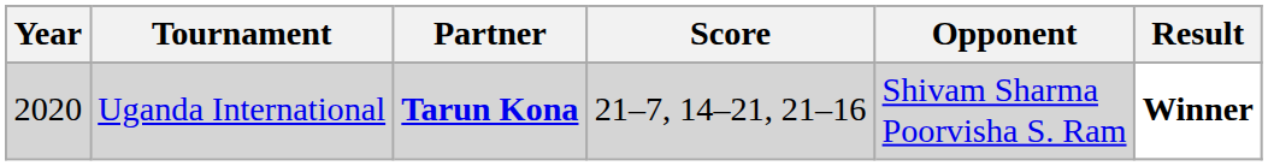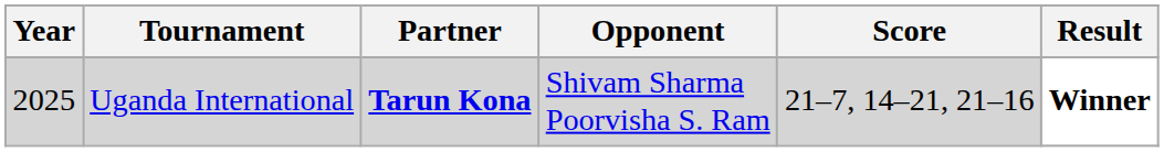 <table class="sortable wikitable" style="font-size: 90%;">
 <tr>
 <th>Year</th>
 <th>Tournament</th>
 <th>Partner</th>
+<th>Opponent</th>
 <th>Score</th>
-<th>Opponent</th>
 <th>Result</th>
 </tr>
 <tr style="background:#D5D5D5">
-<td align="center">2020</td>
+<td align="center">2025</td>
 <td align="left"><a href='#'>Uganda International</a></td>
 <td align="left"><strong> <a href='#'>Tarun Kona</a></strong></td>
+<td align="left"> <a href='#'>Shivam Sharma</a> <br>  <a href='#'>Poorvisha S. Ram</a></td>
 <td align="left">21–7, 14–21, 21–16</td>
-<td align="left"> <a href='#'>Shivam Sharma</a> <br>  <a href='#'>Poorvisha S. Ram</a></td>
 <td style="text-align:left; background:white"> <strong>Winner</strong></td>
 </tr>
 </table>
